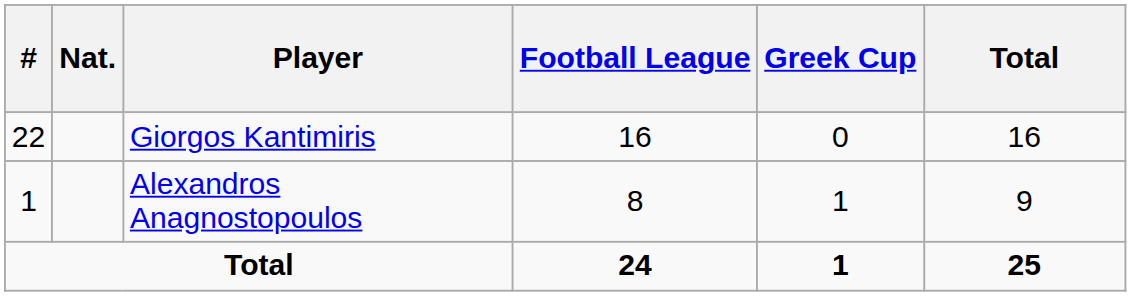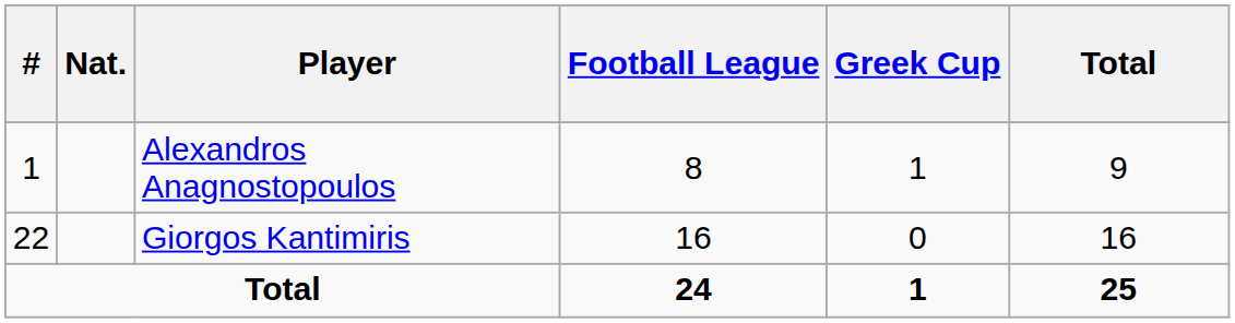 <table class="wikitable sortable alternance" ; style="text-align:center; ">
 <tr>
 <th height=50>#</th>
 <th width=10>Nat.</th>
 <th width=200>Player</th>
 <th height=50><a href='#'>Football League</a></th>
 <th height=50><a href='#'>Greek Cup</a></th>
 <th width=100>Total</th>
 </tr>
 <tr>
+<td>1</td>
+<td></td>
+<td align="left"><a href='#'>Alexandros Anagnostopoulos</a></td>
+<td>8</td>
+<td>1</td>
+<td>9</td>
+</tr>
+<tr>
 <td>22</td>
 <td></td>
 <td align="left"><a href='#'>Giorgos Kantimiris</a></td>
 <td>16</td>
 <td>0</td>
 <td>16</td>
-</tr>
-<tr>
-<td>1</td>
-<td></td>
-<td align="left"><a href='#'>Alexandros Anagnostopoulos</a></td>
-<td>8</td>
-<td>1</td>
-<td>9</td>
 </tr>
 <tr class="sortbottom">
 <td colspan="3"><strong>Total</strong></td>
 <td><strong>24</strong></td>
 <td><strong>1</strong></td>
 <td><strong>25</strong></td>
 </tr>
 </table>
